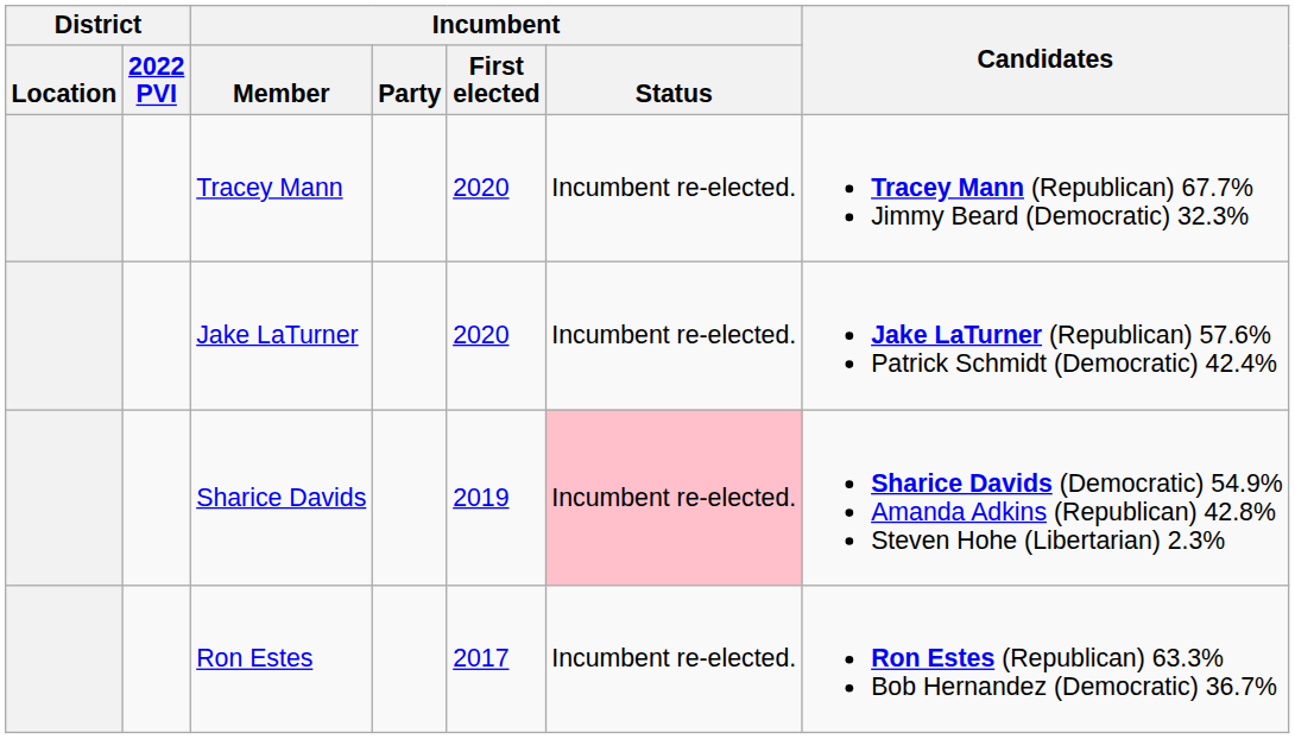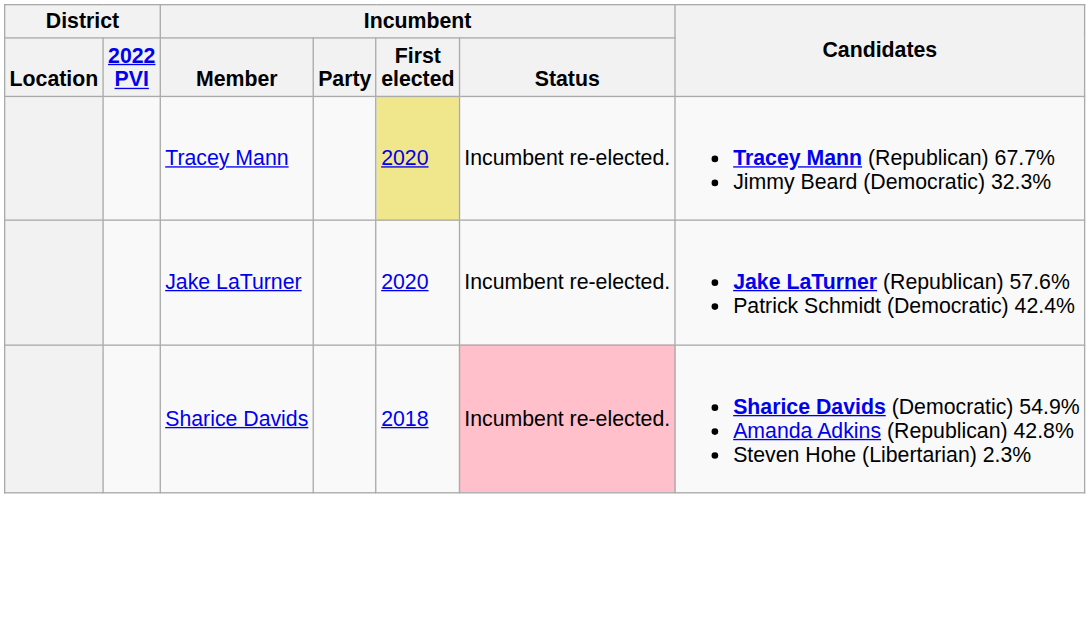 <table class="wikitable sortable">
 <tr>
 <th colspan=2>District</th>
 <th colspan=4>Incumbent</th>
 <th rowspan=2 class="unsortable">Candidates</th>
 </tr>
 <tr valign=bottom>
 <th>Location</th>
 <th><a href='#'>2022<br>PVI</a></th>
 <th>Member</th>
 <th>Party</th>
 <th>First<br>elected</th>
 <th>Status</th>
 </tr>
 <tr>
 <th></th>
 <td></td>
 <td><a href='#'>Tracey Mann</a></td>
 <td></td>
-<td><a href='#'>2020</a></td>
+<td style="background: khaki;"><a href='#'>2020</a></td>
 <td>Incumbent re-elected.</td>
 <td nowrap><br><ul><li> <strong><a href='#'>Tracey Mann</a></strong> (Republican) 67.7%</li><li>Jimmy Beard (Democratic) 32.3%</li></ul></td>
 </tr>
 <tr>
 <th></th>
 <td></td>
 <td><a href='#'>Jake LaTurner</a></td>
 <td></td>
 <td><a href='#'>2020</a></td>
 <td>Incumbent re-elected.</td>
 <td nowrap><br><ul><li> <strong><a href='#'>Jake LaTurner</a></strong> (Republican) 57.6%</li><li>Patrick Schmidt (Democratic) 42.4%</li></ul></td>
 </tr>
 <tr>
 <th></th>
 <td></td>
 <td><a href='#'>Sharice Davids</a></td>
 <td></td>
-<td><a href='#'>2019</a></td>
+<td><a href='#'>2018</a></td>
 <td style="background: pink;">Incumbent re-elected.</td>
 <td nowrap><br><ul><li> <strong><a href='#'>Sharice Davids</a></strong> (Democratic) 54.9%</li><li><a href='#'>Amanda Adkins</a> (Republican) 42.8%</li><li>Steven Hohe (Libertarian) 2.3%</li></ul></td>
 </tr>
-<tr>
-<th></th>
-<td></td>
-<td><a href='#'>Ron Estes</a></td>
-<td></td>
-<td><a href='#'>2017 </a></td>
-<td>Incumbent re-elected.</td>
-<td nowrap><br><ul><li> <strong><a href='#'>Ron Estes</a></strong> (Republican) 63.3%</li><li>Bob Hernandez (Democratic) 36.7%</li></ul></td>
-</tr>
 </table>
